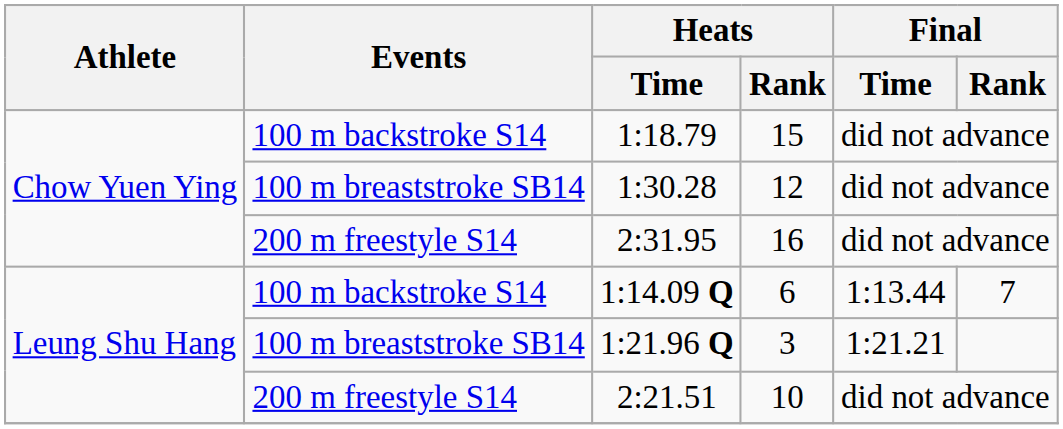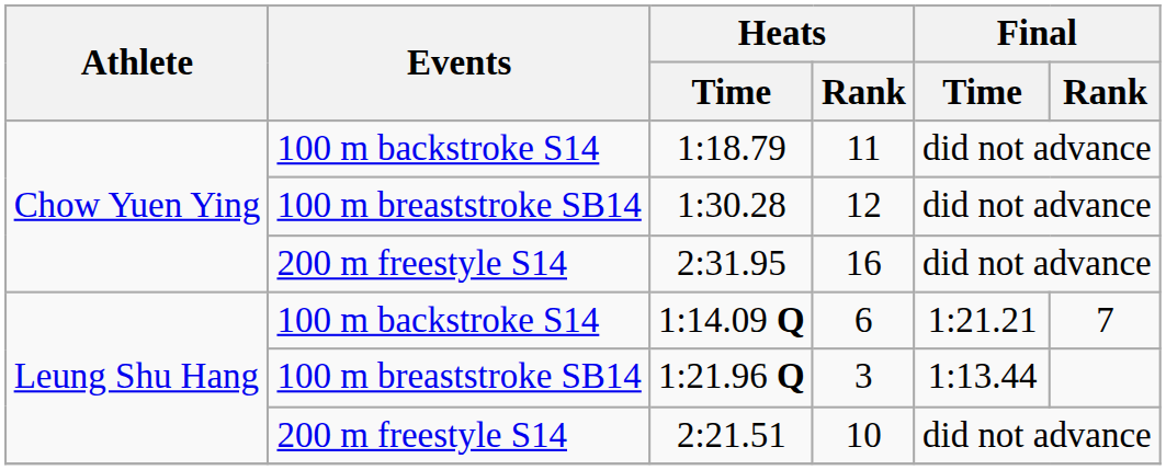 <table class=wikitable>
 <tr>
 <th rowspan="2">Athlete</th>
 <th rowspan="2">Events</th>
 <th colspan="2">Heats</th>
 <th colspan="2">Final</th>
 </tr>
 <tr>
 <th>Time</th>
 <th>Rank</th>
 <th>Time</th>
 <th>Rank</th>
 </tr>
 <tr>
 <td rowspan="3"><a href='#'>Chow Yuen Ying</a></td>
 <td><a href='#'>100 m backstroke S14</a></td>
 <td align="center">1:18.79</td>
-<td align="center">15</td>
+<td align="center">11</td>
 <td align="center" colspan=2>did not advance</td>
 </tr>
 <tr>
 <td><a href='#'>100 m breaststroke SB14</a></td>
 <td align="center">1:30.28</td>
 <td align="center">12</td>
 <td align="center" colspan=2>did not advance</td>
 </tr>
 <tr>
 <td><a href='#'>200 m freestyle S14</a></td>
 <td align="center">2:31.95</td>
 <td align="center">16</td>
 <td align="center" colspan=2>did not advance</td>
 </tr>
 <tr>
 <td rowspan="3"><a href='#'>Leung Shu Hang</a></td>
 <td><a href='#'>100 m backstroke S14</a></td>
 <td align="center">1:14.09 <strong>Q</strong></td>
 <td align="center">6</td>
-<td align="center">1:13.44</td>
+<td align="center">1:21.21</td>
 <td align="center">7</td>
 </tr>
 <tr>
 <td><a href='#'>100 m breaststroke SB14</a></td>
 <td align="center">1:21.96 <strong>Q</strong></td>
 <td align="center">3</td>
-<td align="center">1:21.21</td>
+<td align="center">1:13.44</td>
 <td align="center"></td>
 </tr>
 <tr>
 <td><a href='#'>200 m freestyle S14</a></td>
 <td align="center">2:21.51</td>
 <td align="center">10</td>
 <td align="center" colspan=2>did not advance</td>
 </tr>
 <tr>
 </tr>
 </table>
